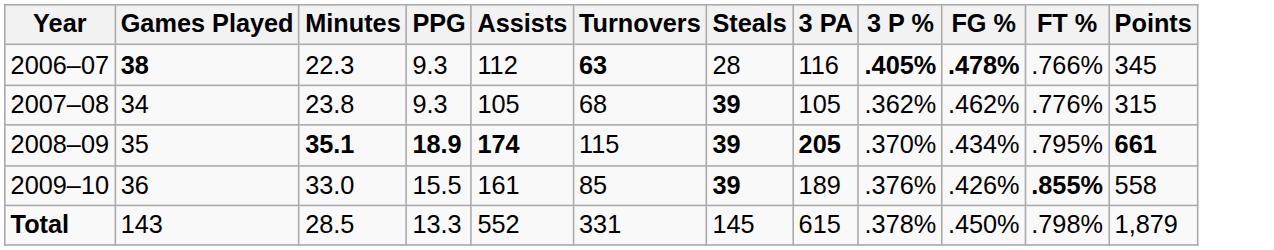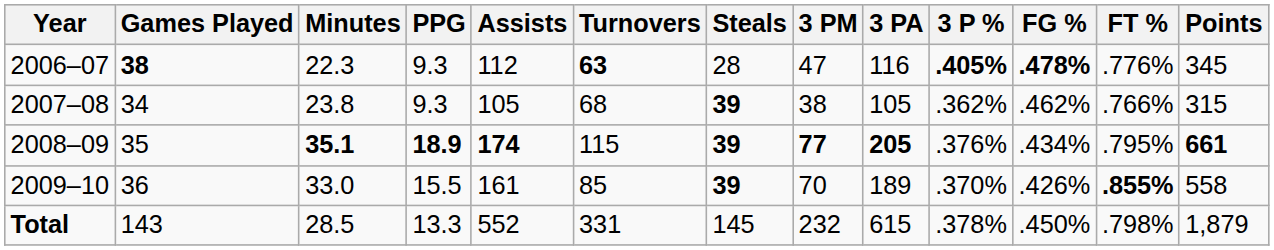 <table class="wikitable">
 <tr>
 <th>Year</th>
 <th>Games Played</th>
 <th>Minutes</th>
 <th>PPG</th>
 <th>Assists</th>
 <th>Turnovers</th>
 <th>Steals</th>
+<th>3 PM</th>
 <th>3 PA</th>
 <th>3 P %</th>
 <th>FG %</th>
 <th>FT %</th>
 <th>Points</th>
 </tr>
 <tr>
 <td>2006–07</td>
 <td><strong>38</strong></td>
 <td>22.3</td>
 <td>9.3</td>
 <td>112</td>
 <td><strong>63</strong></td>
 <td>28</td>
+<td>47</td>
 <td>116</td>
 <td><strong>.405%</strong></td>
 <td><strong>.478%</strong></td>
-<td>.766%</td>
+<td>.776%</td>
 <td>345</td>
 </tr>
 <tr>
 <td>2007–08</td>
 <td>34</td>
 <td>23.8</td>
 <td>9.3</td>
 <td>105</td>
 <td>68</td>
 <td><strong>39</strong></td>
+<td>38</td>
 <td>105</td>
 <td>.362%</td>
 <td>.462%</td>
-<td>.776%</td>
+<td>.766%</td>
 <td>315</td>
 </tr>
 <tr>
 <td>2008–09</td>
 <td>35</td>
 <td><strong>35.1</strong></td>
 <td><strong>18.9</strong></td>
 <td><strong>174</strong></td>
 <td>115</td>
 <td><strong>39</strong></td>
+<td><strong>77</strong></td>
 <td><strong>205</strong></td>
-<td>.370%</td>
+<td>.376%</td>
 <td>.434%</td>
 <td>.795%</td>
 <td><strong>661</strong></td>
 </tr>
 <tr>
 <td>2009–10</td>
 <td>36</td>
 <td>33.0</td>
 <td>15.5</td>
 <td>161</td>
 <td>85</td>
 <td><strong>39</strong></td>
+<td>70</td>
 <td>189</td>
-<td>.376%</td>
+<td>.370%</td>
 <td>.426%</td>
 <td><strong>.855%</strong></td>
 <td>558</td>
 </tr>
 <tr>
 <td><strong>Total</strong></td>
 <td>143</td>
 <td>28.5</td>
 <td>13.3</td>
 <td>552</td>
 <td>331</td>
 <td>145</td>
+<td>232</td>
 <td>615</td>
 <td>.378%</td>
 <td>.450%</td>
 <td>.798%</td>
 <td>1,879</td>
 </tr>
 </table>
